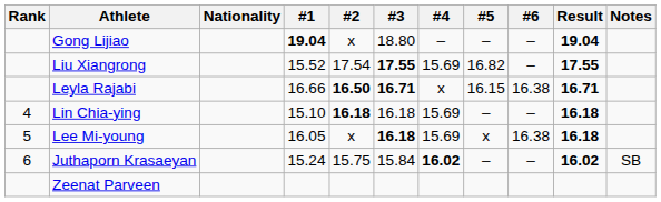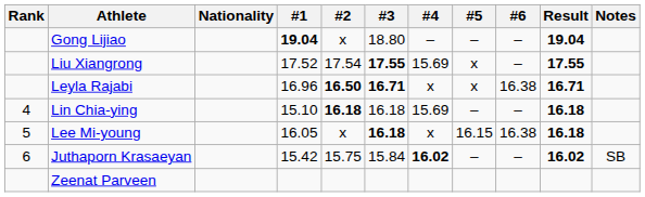 <table class="wikitable sortable" style="text-align:center">
 <tr>
 <th>Rank</th>
 <th>Athlete</th>
 <th>Nationality</th>
 <th>#1</th>
 <th>#2</th>
 <th>#3</th>
 <th>#4</th>
 <th>#5</th>
 <th>#6</th>
 <th>Result</th>
 <th>Notes</th>
 </tr>
 <tr>
 <td></td>
 <td align="left"><a href='#'>Gong Lijiao</a></td>
 <td align=left></td>
 <td><strong>19.04</strong></td>
 <td>x</td>
 <td>18.80</td>
 <td>–</td>
 <td>–</td>
 <td>–</td>
 <td><strong>19.04</strong></td>
 <td></td>
 </tr>
 <tr>
 <td></td>
 <td align="left"><a href='#'>Liu Xiangrong</a></td>
 <td align=left></td>
-<td>15.52</td>
+<td>17.52</td>
 <td>17.54</td>
 <td><strong>17.55</strong></td>
 <td>15.69</td>
-<td>16.82</td>
+<td>x</td>
 <td>–</td>
 <td><strong>17.55</strong></td>
 <td></td>
 </tr>
 <tr>
 <td></td>
 <td align="left"><a href='#'>Leyla Rajabi</a></td>
 <td align=left></td>
-<td>16.66</td>
+<td>16.96</td>
 <td><strong>16.50</strong></td>
 <td><strong>16.71</strong></td>
 <td>x</td>
-<td>16.15</td>
+<td>x</td>
 <td>16.38</td>
 <td><strong>16.71</strong></td>
 <td></td>
 </tr>
 <tr>
 <td>4</td>
 <td align="left"><a href='#'>Lin Chia-ying</a></td>
 <td align=left></td>
 <td>15.10</td>
 <td><strong>16.18</strong></td>
 <td>16.18</td>
 <td>15.69</td>
 <td>–</td>
 <td>–</td>
 <td><strong>16.18</strong></td>
 <td></td>
 </tr>
 <tr>
 <td>5</td>
 <td align="left"><a href='#'>Lee Mi-young</a></td>
 <td align=left></td>
 <td>16.05</td>
 <td>x</td>
 <td><strong>16.18</strong></td>
-<td>15.69</td>
 <td>x</td>
+<td>16.15</td>
 <td>16.38</td>
 <td><strong>16.18</strong></td>
 <td></td>
 </tr>
 <tr>
 <td>6</td>
 <td align="left"><a href='#'>Juthaporn Krasaeyan</a></td>
 <td align=left></td>
-<td>15.24</td>
+<td>15.42</td>
 <td>15.75</td>
 <td>15.84</td>
 <td><strong>16.02</strong></td>
 <td>–</td>
 <td>–</td>
 <td><strong>16.02</strong></td>
 <td>SB</td>
 </tr>
 <tr>
 <td></td>
 <td align="left"><a href='#'>Zeenat Parveen</a></td>
 <td align=left></td>
 <td></td>
 <td></td>
 <td></td>
 <td></td>
 <td></td>
 <td></td>
 <td><strong></strong></td>
 <td></td>
 </tr>
 </table>
